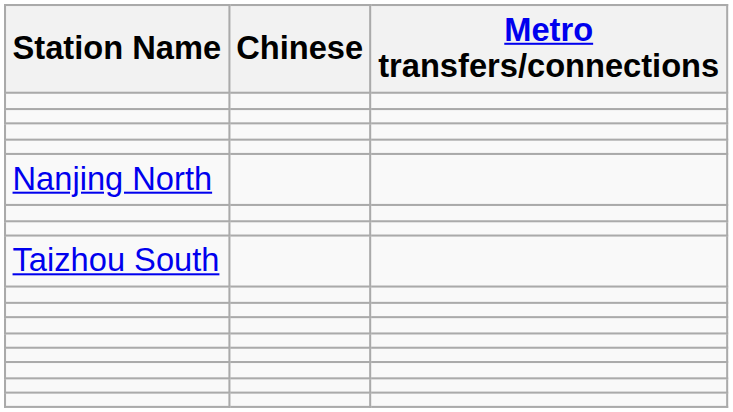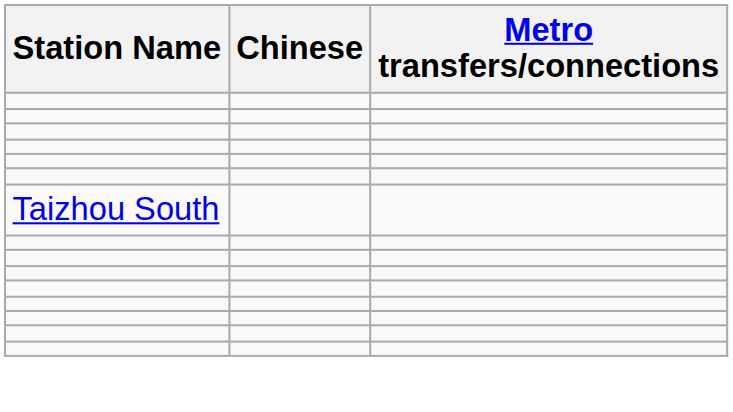 <table class="wikitable">
 <tr>
 <th>Station Name</th>
 <th>Chinese</th>
 <th><a href='#'>Metro</a><br>transfers/connections</th>
 </tr>
 <tr>
 <td></td>
 <td></td>
 <td>  </td>
 </tr>
 <tr>
 <td></td>
 <td></td>
 <td></td>
 </tr>
 <tr>
 <td></td>
 <td></td>
 <td></td>
 </tr>
 <tr>
 <td></td>
-<td></td>
-<td></td>
-</tr>
-<tr>
-<td><a href='#'>Nanjing North</a></td>
 <td></td>
 <td></td>
 </tr>
 <tr>
 <td></td>
 <td></td>
 <td></td>
 </tr>
 <tr>
 <td></td>
 <td></td>
 <td></td>
 </tr>
 <tr>
 <td><a href='#'>Taizhou South</a></td>
 <td></td>
 <td></td>
 </tr>
 <tr>
 <td></td>
 <td></td>
 <td></td>
 </tr>
 <tr>
 <td></td>
 <td></td>
 <td></td>
 </tr>
 <tr>
 <td></td>
 <td></td>
 <td></td>
 </tr>
 <tr>
 <td></td>
 <td></td>
 <td></td>
 </tr>
 <tr>
 <td></td>
 <td></td>
 <td></td>
 </tr>
 <tr>
 <td></td>
 <td></td>
 <td></td>
 </tr>
 <tr>
 <td></td>
 <td></td>
 <td></td>
 </tr>
 <tr>
 <td></td>
 <td></td>
 <td></td>
 </tr>
 </table>
